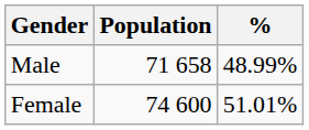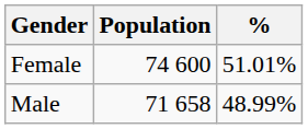 <table class="wikitable" style="font-size: 95%; text-align: right">
 <tr>
 <th>Gender</th>
 <th>Population</th>
 <th>%</th>
 </tr>
 <tr>
+<td align=left>Female</td>
+<td>74 600</td>
+<td>51.01%</td>
+</tr>
+<tr>
 <td align=left>Male</td>
 <td>71 658</td>
 <td>48.99%</td>
 </tr>
-<tr>
-<td align=left>Female</td>
-<td>74 600</td>
-<td>51.01%</td>
-</tr>
 </table>
